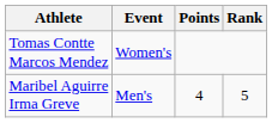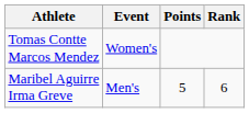 <table class=wikitable style=font-size:90%;text-align:center>
 <tr>
 <th>Athlete</th>
 <th>Event</th>
 <th>Points</th>
 <th>Rank</th>
 </tr>
 <tr>
 <td align=left><a href='#'>Tomas Contte</a><br><a href='#'>Marcos Mendez</a></td>
 <td align=left><a href='#'>Women's</a></td>
 <td colspan=2></td>
 </tr>
 <tr>
 <td align=left><a href='#'>Maribel Aguirre</a><br><a href='#'>Irma Greve</a></td>
 <td align=left><a href='#'>Men's</a></td>
-<td>4</td>
 <td>5</td>
+<td>6</td>
 </tr>
 </table>
